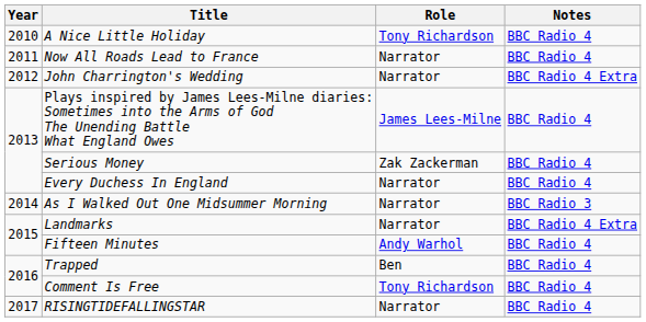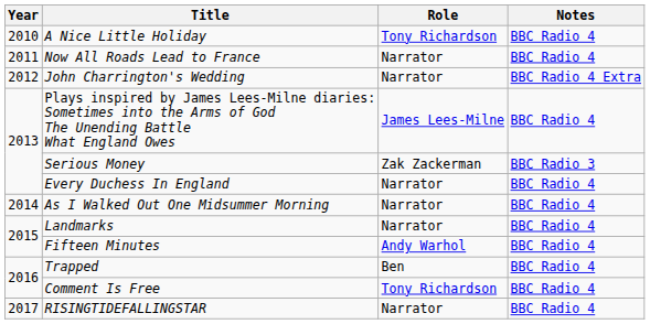 <table class="wikitable sortable">
 <tr>
 <th scope="col">Year</th>
 <th scope="col">Title</th>
 <th scope="col">Role</th>
 <th scope="col" class="unsortable">Notes</th>
 </tr>
 <tr>
 <td>2010</td>
 <td><em>A Nice Little Holiday</em></td>
 <td><a href='#'>Tony Richardson</a></td>
 <td><a href='#'>BBC Radio 4</a></td>
 </tr>
 <tr>
 <td>2011</td>
 <td><em>Now All Roads Lead to France</em></td>
 <td>Narrator</td>
 <td><a href='#'>BBC Radio 4</a></td>
 </tr>
 <tr>
 <td>2012</td>
 <td><em>John Charrington's Wedding</em></td>
 <td>Narrator</td>
 <td><a href='#'>BBC Radio 4 Extra</a></td>
 </tr>
 <tr>
 <td rowspan="3">2013</td>
 <td>Plays inspired by James Lees-Milne diaries:<br><em>Sometimes into the Arms of God</em><br><em>The Unending Battle</em><br><em>What England Owes</em></td>
 <td><a href='#'>James Lees-Milne</a></td>
 <td><a href='#'>BBC Radio 4</a></td>
 </tr>
 <tr>
 <td><em>Serious Money</em></td>
 <td>Zak Zackerman</td>
-<td><a href='#'>BBC Radio 4</a></td>
+<td><a href='#'>BBC Radio 3</a></td>
 </tr>
 <tr>
 <td><em>Every Duchess In England</em></td>
 <td>Narrator</td>
 <td><a href='#'>BBC Radio 4</a></td>
 </tr>
 <tr>
 <td>2014</td>
 <td><em>As I Walked Out One Midsummer Morning</em></td>
 <td>Narrator</td>
-<td><a href='#'>BBC Radio 3</a></td>
+<td><a href='#'>BBC Radio 4</a></td>
 </tr>
 <tr>
 <td rowspan="2">2015</td>
 <td><em>Landmarks</em></td>
 <td>Narrator</td>
-<td><a href='#'>BBC Radio 4 Extra</a></td>
+<td><a href='#'>BBC Radio 4</a></td>
 </tr>
 <tr>
 <td><em>Fifteen Minutes</em></td>
 <td><a href='#'>Andy Warhol</a></td>
 <td><a href='#'>BBC Radio 4</a></td>
 </tr>
 <tr>
 <td rowspan="2">2016</td>
 <td><em>Trapped</em></td>
 <td>Ben</td>
 <td><a href='#'>BBC Radio 4</a></td>
 </tr>
 <tr>
 <td><em>Comment Is Free</em></td>
 <td><a href='#'>Tony Richardson</a></td>
 <td><a href='#'>BBC Radio 4</a></td>
 </tr>
 <tr>
 <td>2017</td>
 <td><em>RISINGTIDEFALLINGSTAR</em></td>
 <td>Narrator</td>
 <td><a href='#'>BBC Radio 4</a></td>
 </tr>
 </table>
